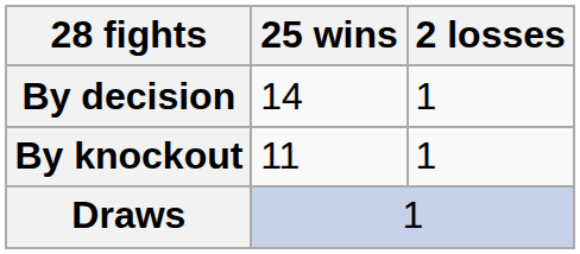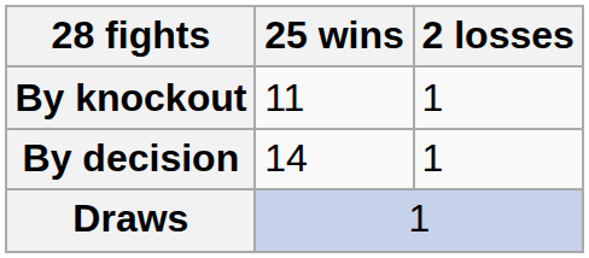 <table class="wikitable plainrowheaders">
 <tr>
 <th scope="col">28 fights</th>
 <th scope="col">25 wins</th>
 <th scope="col">2 losses</th>
 </tr>
 <tr>
-<th scope="row">By decision</th>
-<td>14</td>
+<th scope="row">By knockout</th>
+<td>11</td>
 <td>1</td>
 </tr>
 <tr>
-<th scope="row">By knockout</th>
-<td>11</td>
+<th scope="row">By decision</th>
+<td>14</td>
 <td>1</td>
 </tr>
 <tr>
 <th scope="row">Draws</th>
 <td colspan=2 bgcolor=#c6d2ea align=center>1</td>
 </tr>
 </table>
